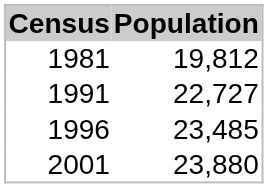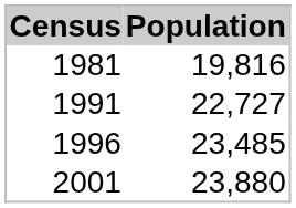 <table cellpadding="1" style="float:right; margin:0 1em 1em 0; border:1px #bbb solid; border-collapse:collapse; font-size:90%;">
 <tr bgcolor="#CCCCCC" style="text-align:center;">
 <th>Census</th>
 <th>Population</th>
 </tr>
 <tr style="text-align:right;">
 <td>1981</td>
-<td>19,812</td>
+<td>19,816</td>
 </tr>
 <tr style="text-align:right;">
 <td>1991</td>
 <td>22,727</td>
 </tr>
 <tr style="text-align:right;">
 <td>1996</td>
 <td>23,485</td>
 </tr>
 <tr style="text-align:right;">
 <td>2001</td>
 <td>23,880</td>
 </tr>
 <tr style="text-align:right;">
 </tr>
 </table>
